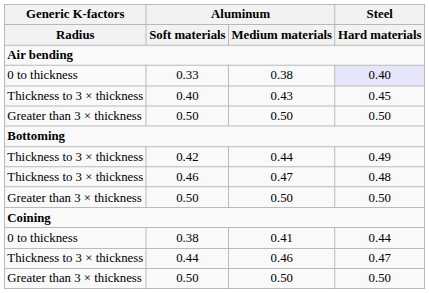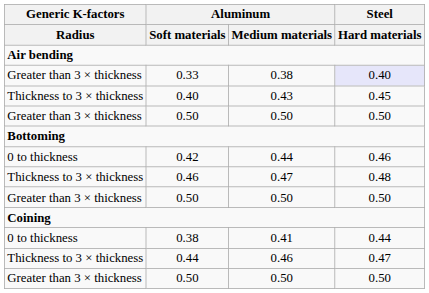 <table class="wikitable">
 <tr>
 <th>Generic K-factors</th>
 <th colspan="2">Aluminum</th>
 <th>Steel</th>
 </tr>
 <tr>
 <th>Radius</th>
 <th>Soft materials</th>
 <th>Medium materials</th>
 <th>Hard materials</th>
 </tr>
 <tr>
 <td colspan="4"><strong>Air bending</strong></td>
 </tr>
 <tr align="center">
-<td style="text-align:left">0 to thickness</td>
+<td style="text-align:left">Greater than 3 × thickness</td>
 <td>0.33</td>
 <td>0.38</td>
 <td style="background: lavender;">0.40</td>
 </tr>
 <tr align="center">
 <td style="text-align:left">Thickness to 3 × thickness</td>
 <td>0.40</td>
 <td>0.43</td>
 <td>0.45</td>
 </tr>
 <tr align="center">
 <td style="text-align:left">Greater than 3 × thickness</td>
 <td>0.50</td>
 <td>0.50</td>
 <td>0.50</td>
 </tr>
 <tr>
 <td colspan="4"><strong>Bottoming</strong></td>
 </tr>
 <tr align="center">
-<td style="text-align:left">Thickness to 3 × thickness</td>
+<td style="text-align:left">0 to thickness</td>
 <td>0.42</td>
 <td>0.44</td>
-<td>0.49</td>
+<td>0.46</td>
 </tr>
 <tr align="center">
 <td style="text-align:left">Thickness to 3 × thickness</td>
 <td>0.46</td>
 <td>0.47</td>
 <td>0.48</td>
 </tr>
 <tr align="center">
 <td style="text-align:left">Greater than 3 × thickness</td>
 <td>0.50</td>
 <td>0.50</td>
 <td>0.50</td>
 </tr>
 <tr>
 <td colspan="4"><strong>Coining</strong></td>
 </tr>
 <tr align="center">
 <td style="text-align:left">0 to thickness</td>
 <td>0.38</td>
 <td>0.41</td>
 <td>0.44</td>
 </tr>
 <tr align="center">
 <td style="text-align:left">Thickness to 3 × thickness</td>
 <td>0.44</td>
 <td>0.46</td>
 <td>0.47</td>
 </tr>
 <tr align="center">
 <td style="text-align:left">Greater than 3 × thickness</td>
 <td>0.50</td>
 <td>0.50</td>
 <td>0.50</td>
 </tr>
 </table>
